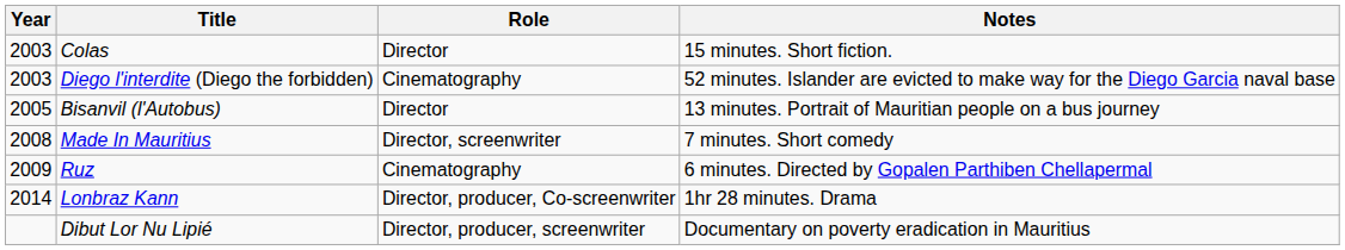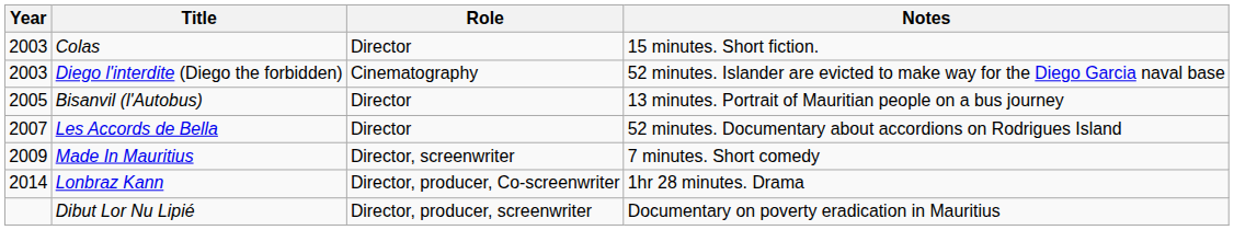 <table class=wikitable>
 <tr>
 <th>Year</th>
 <th>Title</th>
 <th>Role</th>
 <th>Notes</th>
 </tr>
 <tr>
 <td>2003</td>
 <td><em>Colas</em></td>
 <td>Director</td>
 <td>15 minutes. Short fiction.</td>
 </tr>
 <tr>
 <td>2003</td>
 <td><em><a href='#'>Diego l'interdite</a></em> (Diego the forbidden)</td>
 <td>Cinematography</td>
 <td>52 minutes. Islander are evicted to make way for the <a href='#'>Diego Garcia</a> naval base</td>
 </tr>
 <tr>
 <td>2005</td>
 <td><em>Bisanvil (l'Autobus)</em></td>
 <td>Director</td>
 <td>13 minutes. Portrait of Mauritian people on a bus journey</td>
 </tr>
 <tr>
-<td>2008</td>
+<td>2007</td>
+<td><em><a href='#'>Les Accords de Bella</a></em></td>
+<td>Director</td>
+<td>52 minutes. Documentary about accordions on Rodrigues Island</td>
+</tr>
+<tr>
+<td>2009</td>
 <td><em><a href='#'>Made In Mauritius</a></em></td>
 <td>Director, screenwriter</td>
 <td>7 minutes. Short comedy</td>
-</tr>
-<tr>
-<td>2009</td>
-<td><em><a href='#'>Ruz</a></em></td>
-<td>Cinematography</td>
-<td>6 minutes. Directed by <a href='#'>Gopalen Parthiben Chellapermal</a></td>
 </tr>
 <tr>
 <td>2014</td>
 <td><em><a href='#'>Lonbraz Kann</a></em></td>
 <td>Director, producer, Co-screenwriter</td>
 <td>1hr 28 minutes. Drama</td>
 </tr>
 <tr>
 <td></td>
 <td><em>Dibut Lor Nu Lipié</em></td>
 <td>Director, producer, screenwriter</td>
 <td>Documentary on poverty eradication in Mauritius</td>
 </tr>
 </table>
